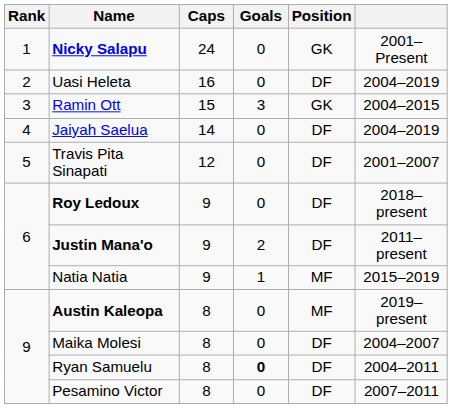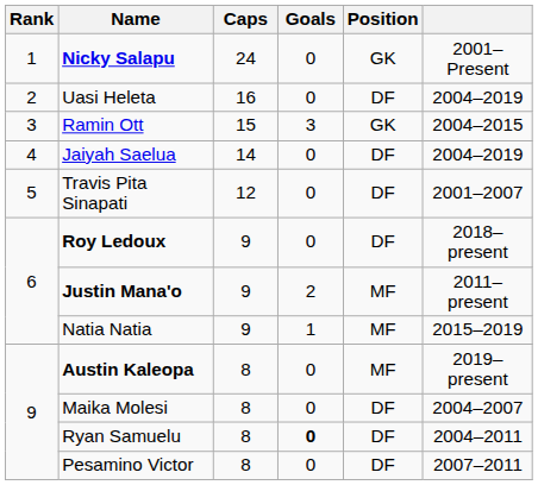 <table class="wikitable sortable" style="text-align:center">
 <tr>
 <th width="28">Rank</th>
 <th width="130">Name</th>
 <th width="50">Caps</th>
 <th width="50">Goals</th>
 <th width="50">Position</th>
 <th width="90"></th>
 </tr>
 <tr>
 <td>1</td>
 <td align="left"><strong><a href='#'>Nicky Salapu</a></strong></td>
 <td>24</td>
 <td>0</td>
 <td>GK</td>
 <td>2001–Present</td>
 </tr>
 <tr>
 <td>2</td>
 <td align="left">Uasi Heleta</td>
 <td>16</td>
 <td>0</td>
 <td>DF</td>
 <td>2004–2019</td>
 </tr>
 <tr>
 <td>3</td>
 <td align="left"><a href='#'>Ramin Ott</a></td>
 <td>15</td>
 <td>3</td>
 <td>GK</td>
 <td>2004–2015</td>
 </tr>
 <tr>
 <td>4</td>
 <td align="left"><a href='#'>Jaiyah Saelua</a></td>
 <td>14</td>
 <td>0</td>
 <td>DF</td>
 <td>2004–2019</td>
 </tr>
 <tr>
 <td>5</td>
 <td align="left">Travis Pita Sinapati</td>
 <td>12</td>
 <td>0</td>
 <td>DF</td>
 <td>2001–2007</td>
 </tr>
 <tr>
 <td rowspan=3>6</td>
 <td align="left"><strong>Roy Ledoux</strong></td>
 <td>9</td>
 <td>0</td>
 <td>DF</td>
 <td>2018–present</td>
 </tr>
 <tr>
 <td align="left"><strong>Justin Mana'o</strong></td>
 <td>9</td>
 <td>2</td>
-<td>DF</td>
+<td>MF</td>
 <td>2011–present</td>
 </tr>
 <tr>
 <td align="left">Natia Natia</td>
 <td>9</td>
 <td>1</td>
 <td>MF</td>
 <td>2015–2019</td>
 </tr>
 <tr>
 <td rowspan="4">9</td>
 <td align="left"><strong>Austin Kaleopa</strong></td>
 <td>8</td>
 <td>0</td>
 <td>MF</td>
 <td>2019–present</td>
 </tr>
 <tr>
 <td align="left">Maika Molesi</td>
 <td>8</td>
 <td>0</td>
 <td>DF</td>
 <td>2004–2007</td>
 </tr>
 <tr>
 <td align="left">Ryan Samuelu</td>
 <td>8</td>
 <td><strong>0</strong></td>
 <td>DF</td>
 <td>2004–2011</td>
 </tr>
 <tr>
 <td align="left">Pesamino Victor</td>
 <td>8</td>
 <td>0</td>
 <td>DF</td>
 <td>2007–2011</td>
 </tr>
 </table>
